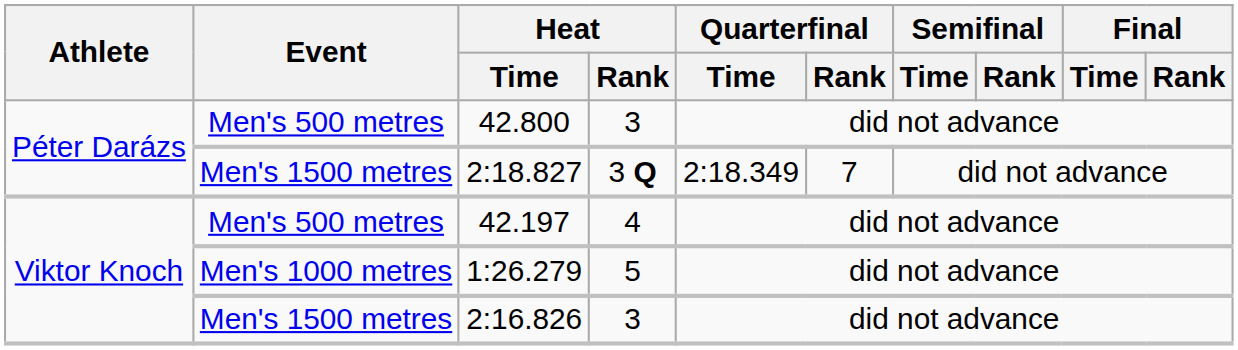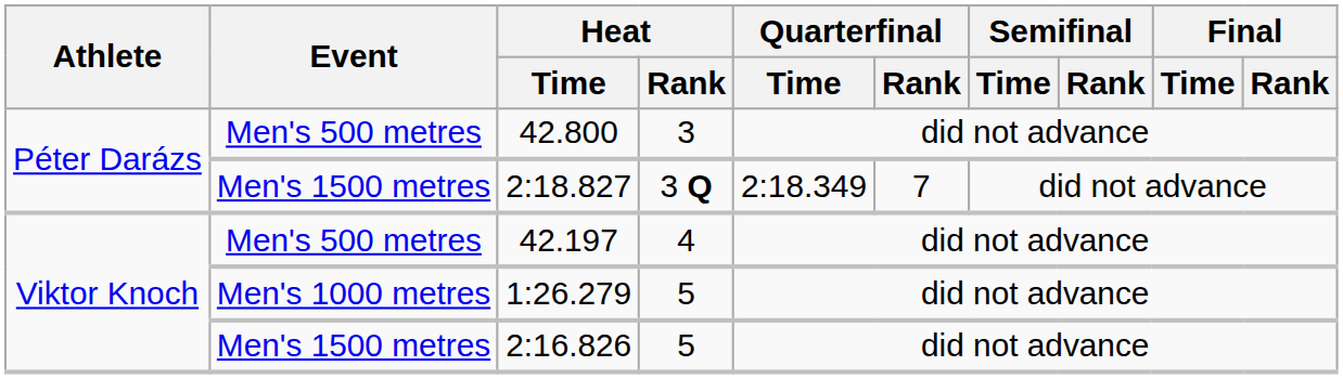 <table class="wikitable" style="font-size:90%">
 <tr>
 <th rowspan="2">Athlete</th>
 <th rowspan="2">Event</th>
 <th colspan="2">Heat</th>
 <th colspan="2">Quarterfinal</th>
 <th colspan="2">Semifinal</th>
 <th colspan="2">Final</th>
 </tr>
 <tr>
 <th>Time</th>
 <th>Rank</th>
 <th>Time</th>
 <th>Rank</th>
 <th>Time</th>
 <th>Rank</th>
 <th>Time</th>
 <th>Rank</th>
 </tr>
 <tr align=center style="border-bottom:2px solid silver;">
 <td rowspan="2"><a href='#'>Péter Darázs</a></td>
 <td><a href='#'>Men's 500 metres</a></td>
 <td align="center">42.800</td>
 <td align="center">3</td>
 <td colspan=6>did not advance</td>
 </tr>
 <tr align=center style="border-bottom:2px solid silver;">
 <td><a href='#'>Men's 1500 metres</a></td>
 <td align="center">2:18.827</td>
 <td align="center">3 <strong>Q</strong></td>
 <td align="center">2:18.349</td>
 <td align="center">7</td>
 <td colspan=4>did not advance</td>
 </tr>
 <tr align=center style="border-bottom:2px solid silver;">
 <td rowspan="3"><a href='#'>Viktor Knoch</a></td>
 <td><a href='#'>Men's 500 metres</a></td>
 <td align="center">42.197</td>
 <td align="center">4</td>
 <td colspan=6>did not advance</td>
 </tr>
 <tr align=center style="border-bottom:2px solid silver;">
 <td><a href='#'>Men's 1000 metres</a></td>
 <td align="center">1:26.279</td>
 <td align="center">5</td>
 <td colspan=6>did not advance</td>
 </tr>
 <tr align=center style="border-bottom:2px solid silver;">
 <td><a href='#'>Men's 1500 metres</a></td>
 <td align="center">2:16.826</td>
-<td align="center">3</td>
+<td align="center">5</td>
 <td colspan=6>did not advance</td>
 </tr>
 </table>
